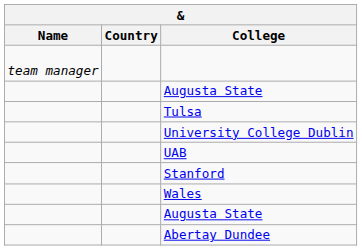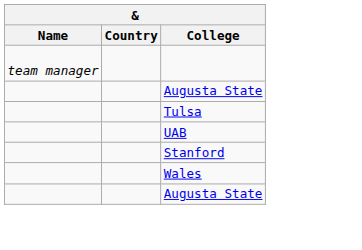 <table class="wikitable sortable">
 <tr>
 <th colspan=3> & </th>
 </tr>
 <tr>
 <th>Name</th>
 <th>Country</th>
 <th>College</th>
 </tr>
 <tr>
 <td><br><em>team manager</em></td>
 <td></td>
 <td></td>
 </tr>
 <tr>
 <td></td>
 <td></td>
 <td><a href='#'>Augusta State</a></td>
 </tr>
 <tr>
 <td></td>
 <td></td>
 <td><a href='#'>Tulsa</a></td>
 </tr>
 <tr>
 <td></td>
 <td></td>
-<td><a href='#'>University College Dublin</a></td>
-</tr>
-<tr>
-<td></td>
-<td></td>
 <td><a href='#'>UAB</a></td>
 </tr>
 <tr>
 <td></td>
 <td></td>
 <td><a href='#'>Stanford</a></td>
 </tr>
 <tr>
 <td></td>
 <td></td>
 <td><a href='#'>Wales</a></td>
 </tr>
 <tr>
 <td></td>
 <td></td>
 <td><a href='#'>Augusta State</a></td>
 </tr>
-<tr>
-<td></td>
-<td></td>
-<td><a href='#'>Abertay Dundee</a></td>
-</tr>
 </table>
